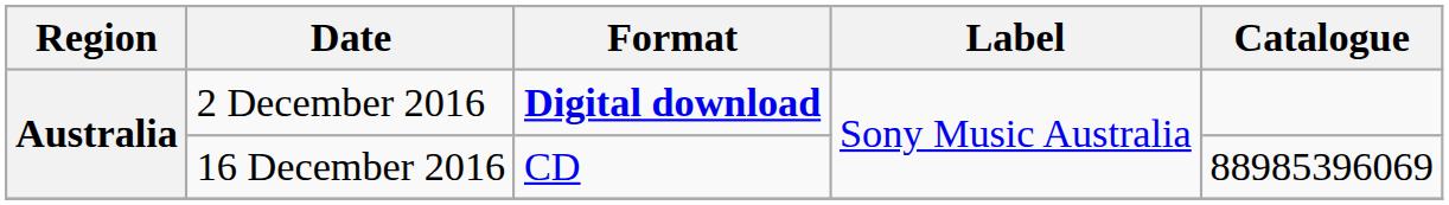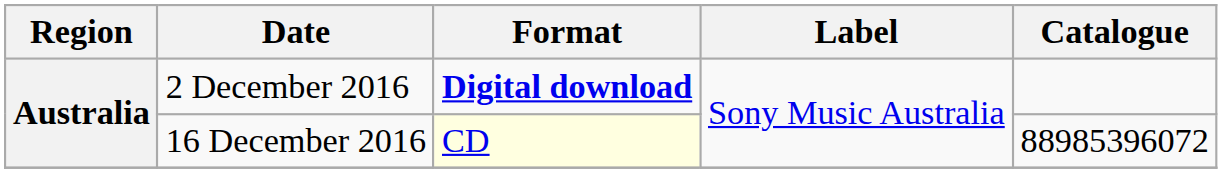 <table class="wikitable plainrowheaders">
 <tr>
 <th scope="col">Region</th>
 <th scope="col">Date</th>
 <th scope="col">Format</th>
 <th scope="col">Label</th>
 <th scope="col">Catalogue</th>
 </tr>
 <tr>
 <th scope="row" rowspan="2">Australia</th>
 <td>2 December 2016</td>
 <td><strong><a href='#'>Digital download</a></strong></td>
 <td rowspan="2"><a href='#'>Sony Music Australia</a></td>
 <td></td>
 </tr>
 <tr>
 <td>16 December 2016</td>
-<td><a href='#'>CD</a></td>
-<td>88985396069</td>
+<td style="background: lightyellow;"><a href='#'>CD</a></td>
+<td>88985396072</td>
 </tr>
 <tr>
 </tr>
 </table>
